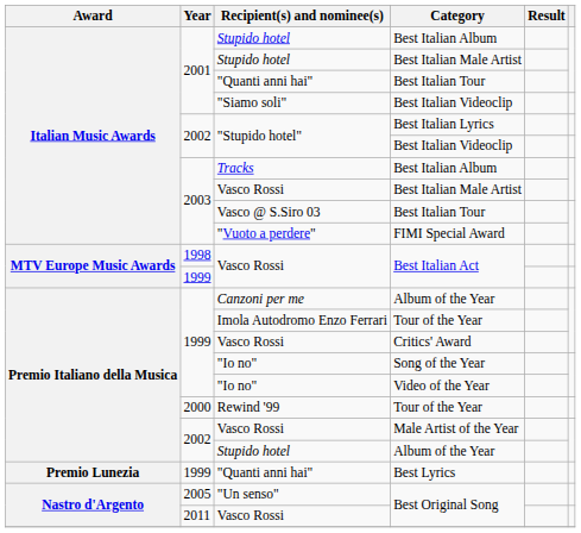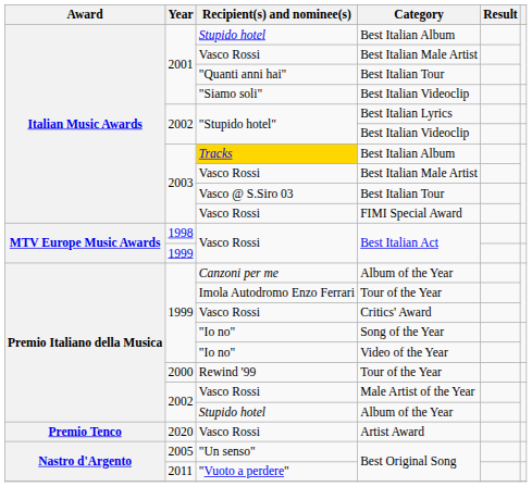 <table class="wikitable plainrowheaders sortable">
 <tr style="background:#ccc; text-align:center;">
 <th scope="col">Award</th>
 <th scope="col">Year</th>
 <th scope="col">Recipient(s) and nominee(s)</th>
 <th scope="col">Category</th>
 <th scope="col">Result</th>
 <th scope="col" class="unsortable"></th>
 </tr>
 <tr>
 <th scope="row" rowspan="10"><a href='#'>Italian Music Awards</a></th>
 <td rowspan="4">2001<br></td>
 <td><em><a href='#'>Stupido hotel</a></em></td>
 <td>Best Italian Album</td>
 <td></td>
 <td style="text-align:center;" rowspan="3"></td>
 </tr>
 <tr>
-<td><em>Stupido hotel</em></td>
+<td>Vasco Rossi</td>
 <td>Best Italian Male Artist</td>
 <td></td>
 </tr>
 <tr>
 <td>"Quanti anni hai"</td>
 <td>Best Italian Tour</td>
 <td></td>
 </tr>
 <tr>
 <td>"Siamo soli"</td>
 <td>Best Italian Videoclip</td>
 <td></td>
 <td style="text-align:center;"></td>
 </tr>
 <tr>
 <td rowspan="2">2002</td>
 <td rowspan="2">"Stupido hotel"</td>
 <td>Best Italian Lyrics</td>
 <td></td>
 <td style="text-align:center;"></td>
 </tr>
 <tr>
 <td>Best Italian Videoclip</td>
 <td></td>
 <td style="text-align:center;"></td>
 </tr>
 <tr>
 <td rowspan="4">2003</td>
-<td><em><a href='#'>Tracks</a></em></td>
+<td style="background: gold;"><em><a href='#'>Tracks</a></em></td>
 <td>Best Italian Album</td>
 <td></td>
 <td style="text-align:center;" rowspan="2"></td>
 </tr>
 <tr>
 <td>Vasco Rossi</td>
 <td>Best Italian Male Artist</td>
 <td></td>
 </tr>
 <tr>
 <td>Vasco @ S.Siro 03</td>
 <td>Best Italian Tour</td>
 <td></td>
 <td rowspan="2" style="text-align:center;"></td>
 </tr>
 <tr>
-<td>"<a href='#'>Vuoto a perdere</a>" </td>
+<td>Vasco Rossi</td>
 <td>FIMI Special Award</td>
 <td></td>
 </tr>
 <tr>
 <th scope="row" rowspan="2"><a href='#'>MTV Europe Music Awards</a></th>
 <td><a href='#'>1998</a></td>
 <td rowspan="2">Vasco Rossi</td>
 <td rowspan="2"><a href='#'>Best Italian Act</a></td>
 <td></td>
 <td style="text-align:center;"></td>
 </tr>
 <tr>
 <td><a href='#'>1999</a></td>
 <td></td>
 <td style="text-align:center;"></td>
 </tr>
 <tr>
 <th scope="row" rowspan="8">Premio Italiano della Musica</th>
 <td rowspan="5">1999</td>
 <td><em>Canzoni per me</em></td>
 <td>Album of the Year</td>
 <td></td>
 <td rowspan="3" style="text-align:center;"></td>
 </tr>
 <tr>
 <td>Imola Autodromo Enzo Ferrari</td>
 <td>Tour of the Year</td>
 <td></td>
 </tr>
 <tr>
 <td>Vasco Rossi</td>
 <td>Critics' Award</td>
 <td></td>
 </tr>
 <tr>
 <td>"Io no"</td>
 <td>Song of the Year</td>
 <td></td>
 <td rowspan="2" style="text-align:center;"></td>
 </tr>
 <tr>
 <td>"Io no"</td>
 <td>Video of the Year</td>
 <td></td>
 </tr>
 <tr>
 <td>2000</td>
 <td>Rewind '99</td>
 <td>Tour of the Year</td>
 <td></td>
 <td style="text-align:center;"></td>
 </tr>
 <tr>
 <td rowspan="2">2002</td>
 <td>Vasco Rossi</td>
 <td>Male Artist of the Year</td>
 <td></td>
 <td rowspan="2" style="text-align:center;"></td>
 </tr>
 <tr>
 <td><em>Stupido hotel</em></td>
 <td>Album of the Year</td>
 <td></td>
 </tr>
 <tr>
-<th scope="row">Premio Lunezia</th>
-<td>1999</td>
-<td>"Quanti anni hai"</td>
-<td>Best Lyrics</td>
+<th scope="row"><a href='#'>Premio Tenco</a></th>
+<td>2020</td>
+<td>Vasco Rossi</td>
+<td>Artist Award</td>
 <td></td>
 <td style="text-align:center;"></td>
 </tr>
 <tr>
 <th scope="row" rowspan="2"><a href='#'>Nastro d'Argento</a></th>
 <td>2005</td>
 <td>"Un senso"</td>
 <td rowspan="2">Best Original Song</td>
 <td></td>
 <td style="text-align:center;"></td>
 </tr>
 <tr>
 <td>2011</td>
-<td>Vasco Rossi</td>
+<td>"<a href='#'>Vuoto a perdere</a>" </td>
 <td></td>
 <td style="text-align:center;"></td>
 </tr>
 <tr>
 </tr>
 </table>
